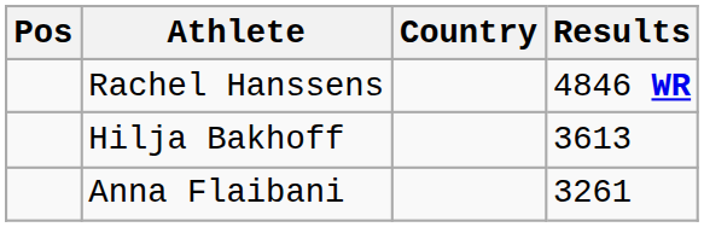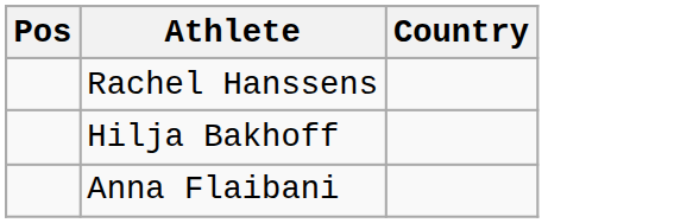 <table class="wikitable">
 <tr>
 <th>Pos</th>
 <th>Athlete</th>
 <th>Country</th>
-<th>Results</th>
 </tr>
 <tr>
 <td align="center"></td>
 <td>Rachel Hanssens</td>
 <td></td>
-<td>4846  <strong><a href='#'>WR</a></strong></td>
 </tr>
 <tr>
 <td align="center"></td>
 <td>Hilja Bakhoff</td>
 <td></td>
-<td>3613</td>
 </tr>
 <tr>
 <td align="center"></td>
 <td>Anna Flaibani</td>
 <td></td>
-<td>3261</td>
 </tr>
 </table>
